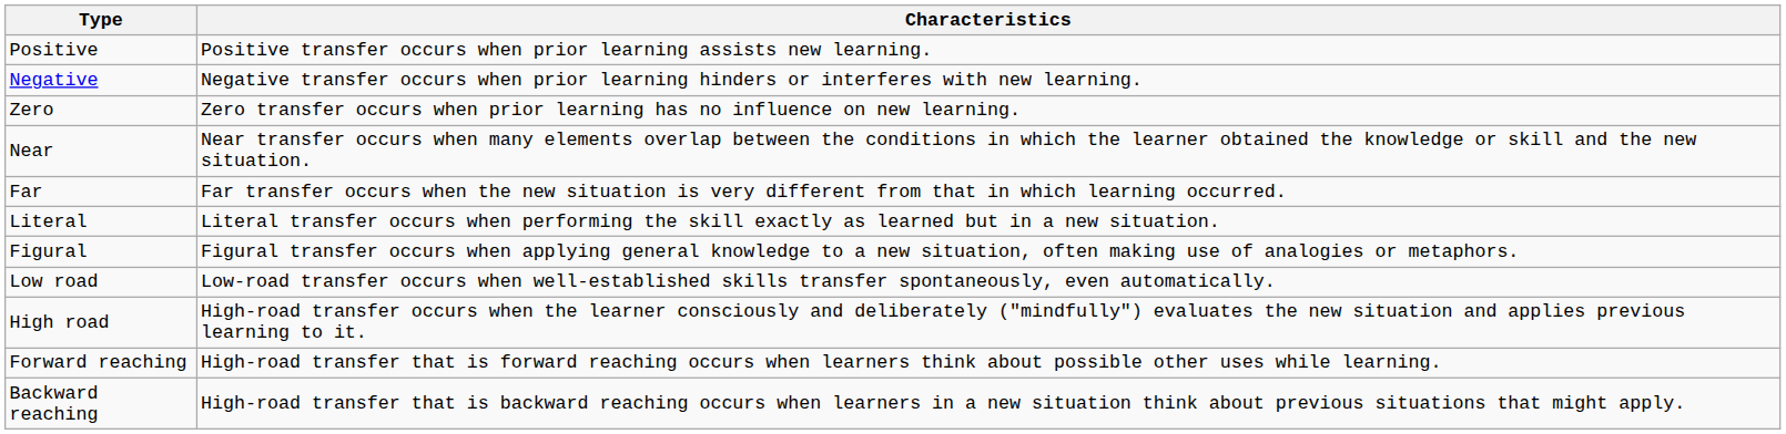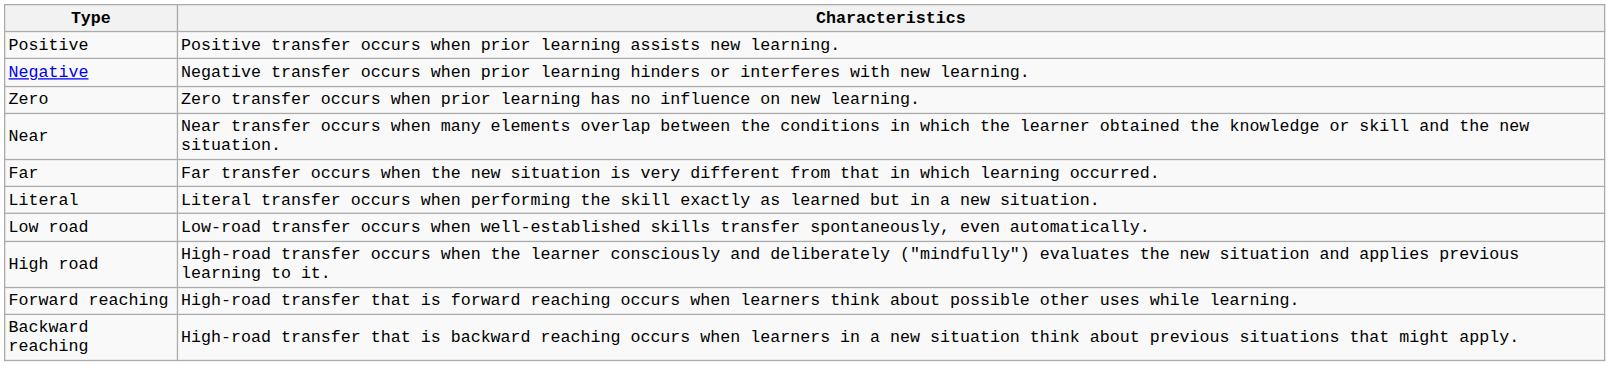 <table class="wikitable">
 <tr>
 <th>Type</th>
 <th>Characteristics</th>
 </tr>
 <tr>
 <td>Positive</td>
 <td>Positive transfer occurs when prior learning assists new learning.</td>
 </tr>
 <tr>
 <td><a href='#'>Negative</a></td>
 <td>Negative transfer occurs when prior learning hinders or interferes with new learning.</td>
 </tr>
 <tr>
 <td>Zero</td>
 <td>Zero transfer occurs when prior learning has no influence on new learning.</td>
 </tr>
 <tr>
 <td>Near</td>
 <td>Near transfer occurs when many elements overlap between the conditions in which the learner obtained the knowledge or skill and the new situation.</td>
 </tr>
 <tr>
 <td>Far</td>
 <td>Far transfer occurs when the new situation is very different from that in which learning occurred.</td>
 </tr>
 <tr>
 <td>Literal</td>
 <td>Literal transfer occurs when performing the skill exactly as learned but in a new situation.</td>
 </tr>
 <tr>
-<td>Figural</td>
-<td>Figural transfer occurs when applying general knowledge to a new situation, often making use of analogies or metaphors.</td>
-</tr>
-<tr>
 <td>Low road</td>
 <td>Low-road transfer occurs when well-established skills transfer spontaneously, even automatically.</td>
 </tr>
 <tr>
 <td>High road</td>
 <td>High-road transfer occurs when the learner consciously and deliberately ("mindfully") evaluates the new situation and applies previous learning to it.</td>
 </tr>
 <tr>
 <td>Forward reaching</td>
 <td>High-road transfer that is forward reaching occurs when learners think about possible other uses while learning.</td>
 </tr>
 <tr>
 <td>Backward reaching</td>
 <td>High-road transfer that is backward reaching occurs when learners in a new situation think about previous situations that might apply.</td>
 </tr>
 </table>
